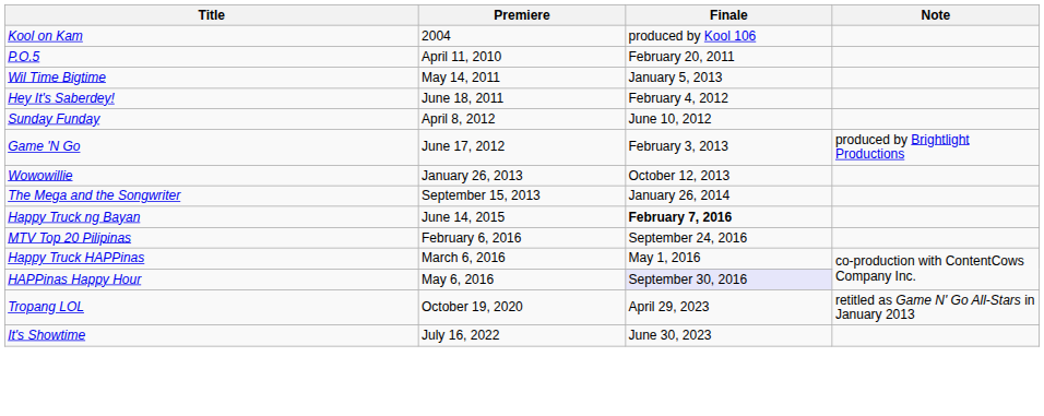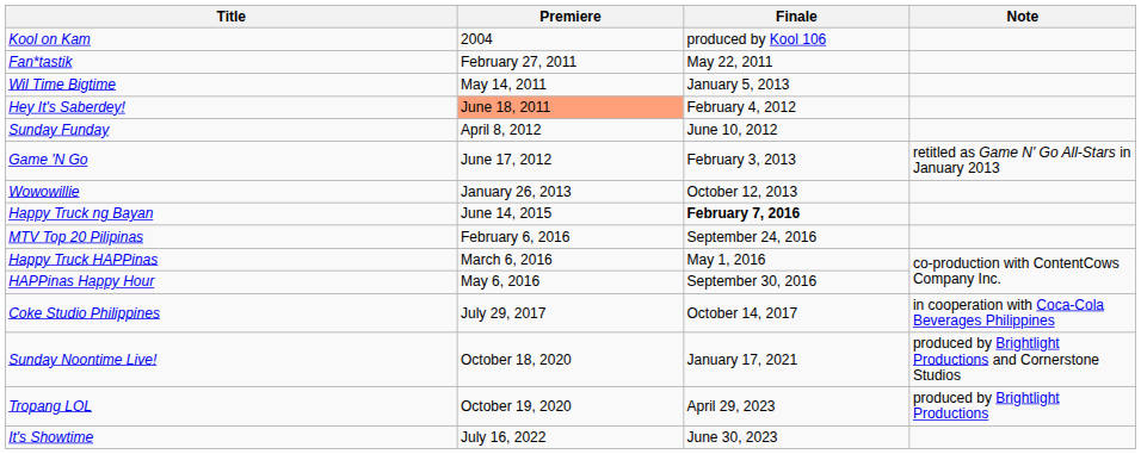 <table class="wikitable sortable" width="100%">
 <tr>
 <th style="width:40%;">Title</th>
 <th style="width:20%;">Premiere</th>
 <th style="width:20%;">Finale</th>
 <th style="width:20%;">Note</th>
 </tr>
 <tr>
 <td><em><a href='#'>Kool on Kam</a></em></td>
 <td>2004</td>
 <td>produced by <a href='#'>Kool 106</a></td>
 </tr>
 <tr>
-<td><em><a href='#'>P.O.5</a></em></td>
-<td>April 11, 2010</td>
-<td>February 20, 2011</td>
+<td><em><a href='#'>Fan*tastik</a></em></td>
+<td>February 27, 2011</td>
+<td>May 22, 2011</td>
 <td></td>
 </tr>
 <tr>
 <td><em><a href='#'>Wil Time Bigtime</a></em></td>
 <td>May 14, 2011</td>
 <td>January 5, 2013</td>
 <td></td>
 </tr>
 <tr>
 <td><em><a href='#'>Hey It's Saberdey!</a></em></td>
-<td>June 18, 2011</td>
+<td style="background: lightsalmon;">June 18, 2011</td>
 <td>February 4, 2012</td>
 <td></td>
 </tr>
 <tr>
 <td><em><a href='#'>Sunday Funday</a></em></td>
 <td>April 8, 2012</td>
 <td>June 10, 2012</td>
 <td></td>
 </tr>
 <tr>
 <td><em><a href='#'>Game 'N Go</a></em></td>
 <td>June 17, 2012</td>
 <td>February 3, 2013</td>
-<td>produced by <a href='#'>Brightlight Productions</a></td>
+<td>retitled as <em>Game N' Go All-Stars</em> in January 2013</td>
 </tr>
 <tr>
 <td><em><a href='#'>Wowowillie</a></em></td>
 <td>January 26, 2013</td>
 <td>October 12, 2013</td>
-<td></td>
-</tr>
-<tr>
-<td><em><a href='#'>The Mega and the Songwriter</a></em></td>
-<td>September 15, 2013</td>
-<td>January 26, 2014</td>
 <td></td>
 </tr>
 <tr>
 <td><em><a href='#'>Happy Truck ng Bayan</a></em></td>
 <td>June 14, 2015</td>
 <td><strong>February 7, 2016</strong></td>
 <td></td>
 </tr>
 <tr>
 <td><em><a href='#'>MTV Top 20 Pilipinas</a></em></td>
 <td>February 6, 2016</td>
 <td>September 24, 2016</td>
 <td></td>
 </tr>
 <tr>
 <td><em><a href='#'>Happy Truck HAPPinas</a></em></td>
 <td>March 6, 2016</td>
 <td>May 1, 2016</td>
 <td rowspan="2">co-production with ContentCows Company Inc.</td>
 </tr>
 <tr>
 <td><em><a href='#'>HAPPinas Happy Hour</a></em></td>
 <td>May 6, 2016</td>
-<td style="background: lavender;">September 30, 2016</td>
+<td>September 30, 2016</td>
+</tr>
+<tr>
+<td><em><a href='#'>Coke Studio Philippines</a></em></td>
+<td>July 29, 2017</td>
+<td>October 14, 2017</td>
+<td>in cooperation with <a href='#'>Coca-Cola Beverages Philippines</a></td>
+</tr>
+<tr>
+<td><em><a href='#'>Sunday Noontime Live!</a></em></td>
+<td>October 18, 2020</td>
+<td>January 17, 2021</td>
+<td>produced by <a href='#'>Brightlight Productions</a> and Cornerstone Studios</td>
 </tr>
 <tr>
 <td><em><a href='#'>Tropang LOL</a></em></td>
 <td>October 19, 2020</td>
 <td>April 29, 2023</td>
-<td>retitled as <em>Game N' Go All-Stars</em> in January 2013</td>
+<td>produced by <a href='#'>Brightlight Productions</a></td>
 </tr>
 <tr>
 <td><em><a href='#'>It's Showtime</a></em></td>
 <td>July 16, 2022</td>
 <td>June 30, 2023</td>
 </tr>
 </table>
